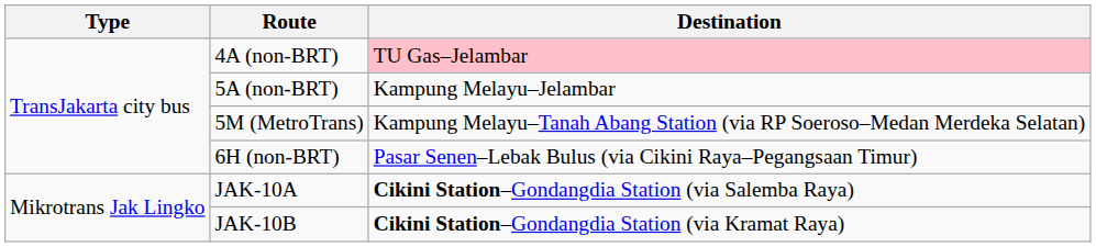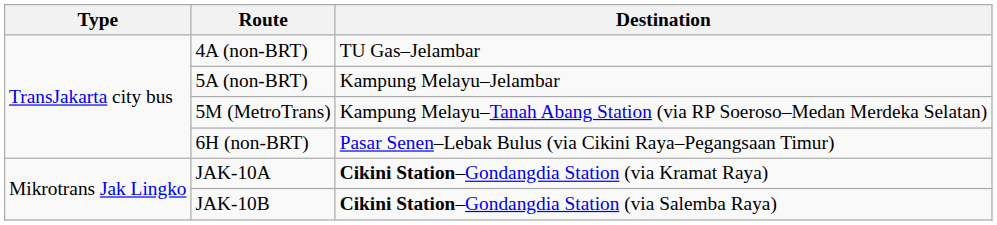 <table class="wikitable">
 <tr>
 <th>Type</th>
 <th>Route</th>
 <th>Destination</th>
 </tr>
 <tr>
 <td rowspan="4"><a href='#'>TransJakarta</a> city bus</td>
 <td>4A (non-BRT)</td>
-<td style="background: pink;">TU Gas–Jelambar</td>
+<td>TU Gas–Jelambar</td>
 </tr>
 <tr>
 <td>5A (non-BRT)</td>
 <td>Kampung Melayu–Jelambar</td>
 </tr>
 <tr>
 <td>5M (MetroTrans)</td>
 <td>Kampung Melayu–<a href='#'>Tanah Abang Station</a> (via RP Soeroso–Medan Merdeka Selatan)</td>
 </tr>
 <tr>
 <td>6H (non-BRT)</td>
 <td><a href='#'>Pasar Senen</a>–Lebak Bulus (via Cikini Raya–Pegangsaan Timur)</td>
 </tr>
 <tr>
 <td rowspan="2">Mikrotrans <a href='#'>Jak Lingko</a></td>
 <td>JAK-10A</td>
-<td><strong>Cikini Station</strong>–<a href='#'>Gondangdia Station</a> (via Salemba Raya)</td>
+<td><strong>Cikini Station</strong>–<a href='#'>Gondangdia Station</a> (via Kramat Raya)</td>
 </tr>
 <tr>
 <td>JAK-10B</td>
-<td><strong>Cikini Station</strong>–<a href='#'>Gondangdia Station</a> (via Kramat Raya)</td>
+<td><strong>Cikini Station</strong>–<a href='#'>Gondangdia Station</a> (via Salemba Raya)</td>
 </tr>
 </table>
